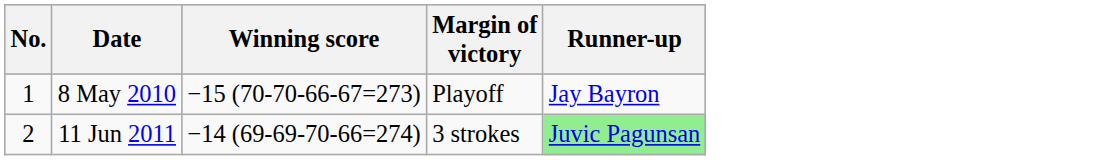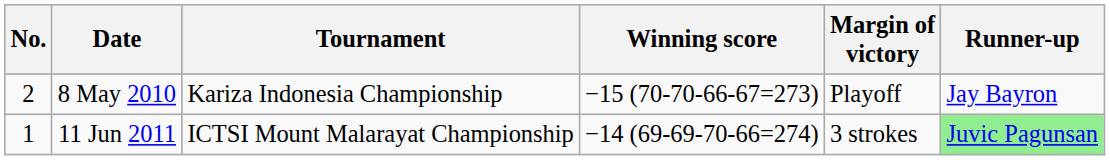 <table class="wikitable" style="font-size:95%;">
 <tr>
 <th>No.</th>
 <th>Date</th>
+<th>Tournament</th>
 <th>Winning score</th>
 <th>Margin of<br>victory</th>
 <th>Runner-up</th>
 </tr>
 <tr>
-<td align=center>1</td>
+<td align=center>2</td>
 <td align=right>8 May <a href='#'>2010</a></td>
+<td>Kariza Indonesia Championship</td>
 <td>−15 (70-70-66-67=273)</td>
 <td>Playoff</td>
 <td> <a href='#'>Jay Bayron</a></td>
 </tr>
 <tr>
-<td align=center>2</td>
+<td align=center>1</td>
 <td align=right>11 Jun <a href='#'>2011</a></td>
+<td>ICTSI Mount Malarayat Championship</td>
 <td>−14 (69-69-70-66=274)</td>
 <td>3 strokes</td>
 <td style="background: lightgreen;"> <a href='#'>Juvic Pagunsan</a></td>
 </tr>
 </table>
